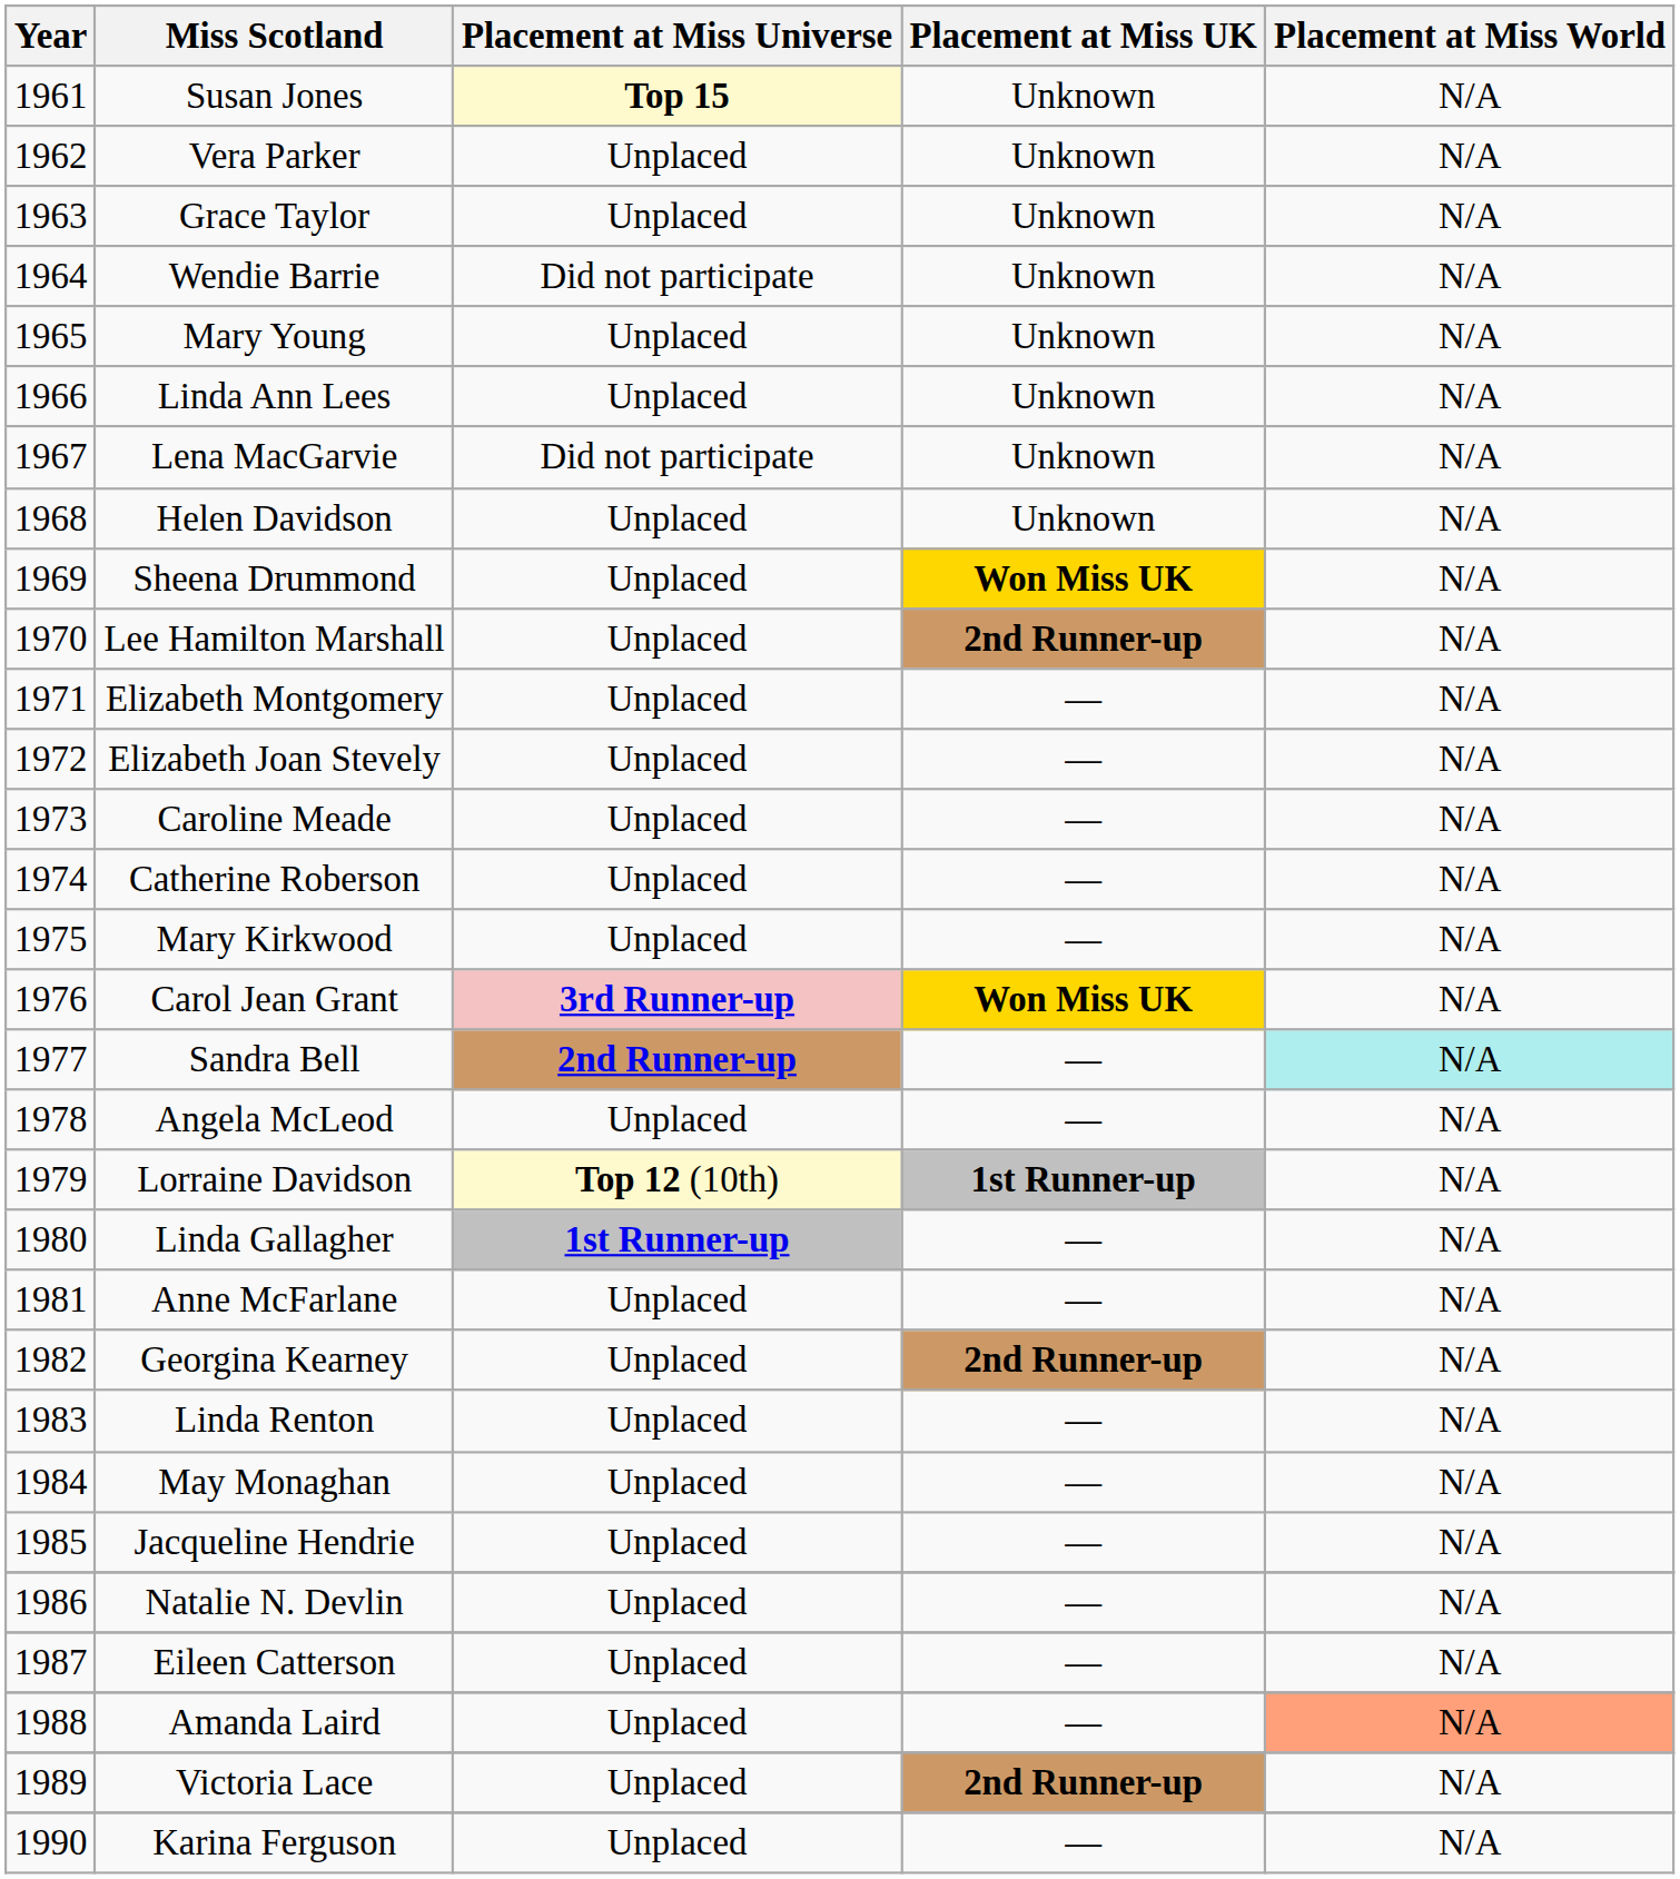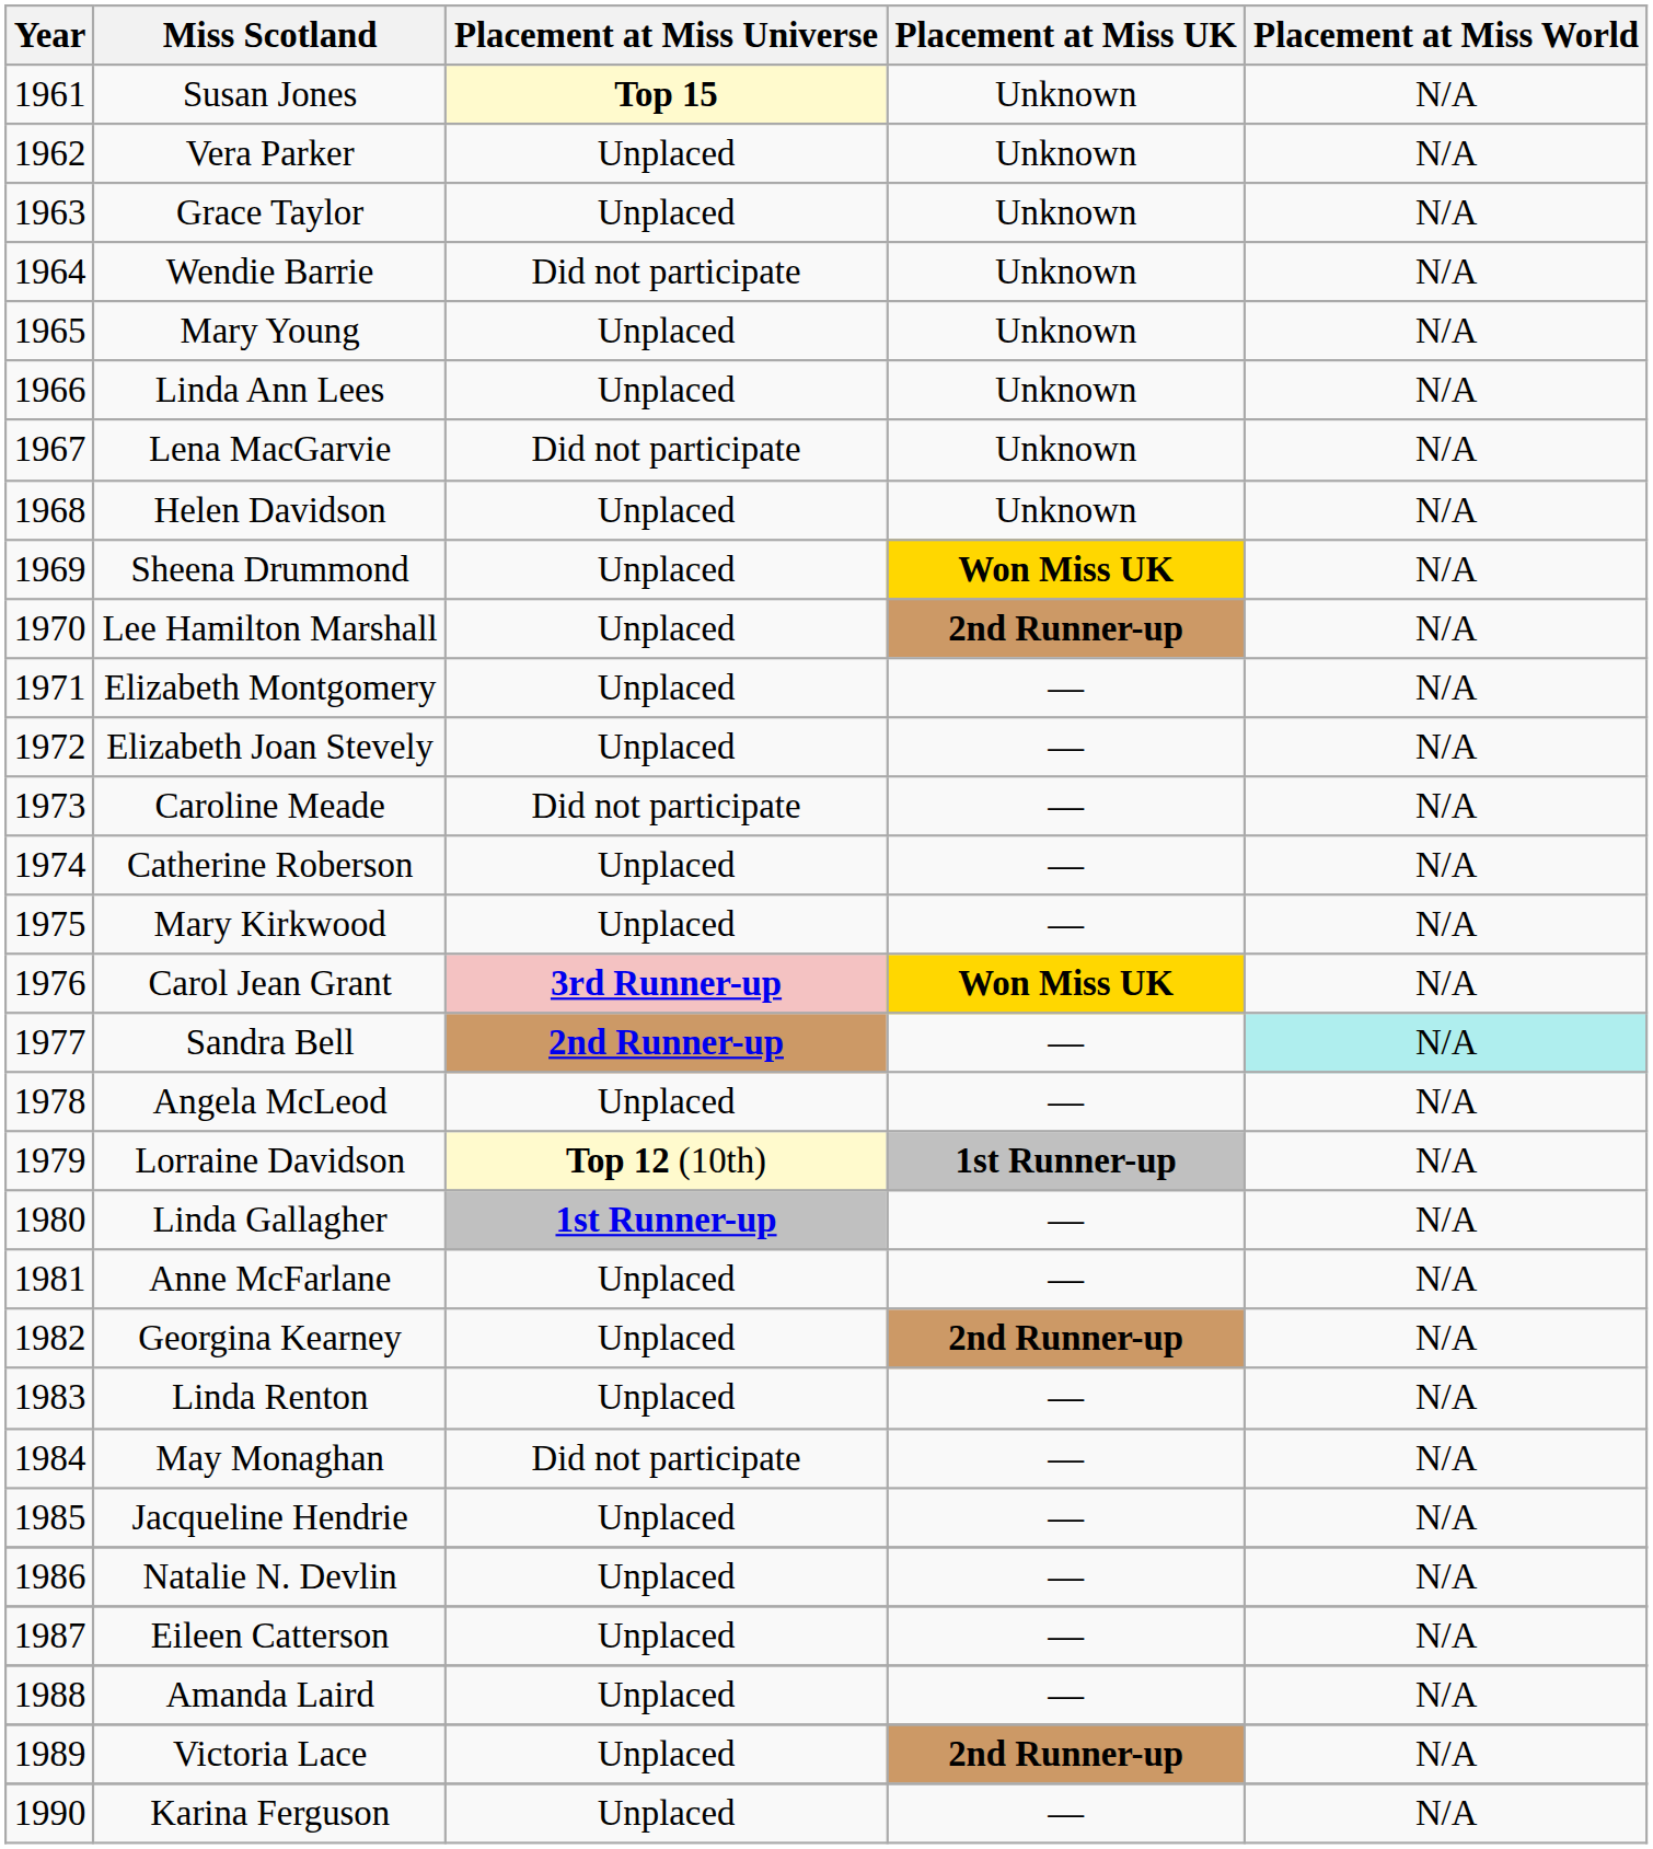 <table class="wikitable sortable" style="font-size:95%; text-align:center;">
 <tr>
 <th>Year</th>
 <th>Miss Scotland</th>
 <th>Placement at Miss Universe</th>
 <th>Placement at Miss UK</th>
 <th>Placement at Miss World</th>
 </tr>
 <tr>
 <td>1961</td>
 <td>Susan Jones</td>
 <td bgcolor="#FFFACD"><strong>Top 15</strong></td>
 <td>Unknown</td>
 <td>N/A</td>
 </tr>
 <tr>
 <td>1962</td>
 <td>Vera Parker</td>
 <td>Unplaced</td>
 <td>Unknown</td>
 <td>N/A</td>
 </tr>
 <tr>
 <td>1963</td>
 <td>Grace Taylor</td>
 <td>Unplaced</td>
 <td>Unknown</td>
 <td>N/A</td>
 </tr>
 <tr>
 <td>1964</td>
 <td>Wendie Barrie</td>
 <td>Did not participate</td>
 <td>Unknown</td>
 <td>N/A</td>
 </tr>
 <tr>
 <td>1965</td>
 <td>Mary Young</td>
 <td>Unplaced</td>
 <td>Unknown</td>
 <td>N/A</td>
 </tr>
 <tr>
 <td>1966</td>
 <td>Linda Ann Lees</td>
 <td>Unplaced</td>
 <td>Unknown</td>
 <td>N/A</td>
 </tr>
 <tr>
 <td>1967</td>
 <td>Lena MacGarvie</td>
 <td>Did not participate</td>
 <td>Unknown</td>
 <td>N/A</td>
 </tr>
 <tr>
 <td>1968</td>
 <td>Helen Davidson</td>
 <td>Unplaced</td>
 <td>Unknown</td>
 <td>N/A</td>
 </tr>
 <tr>
 <td>1969</td>
 <td>Sheena Drummond</td>
 <td>Unplaced</td>
 <td bgcolor="gold"><strong>Won Miss UK</strong></td>
 <td>N/A</td>
 </tr>
 <tr>
 <td>1970</td>
 <td>Lee Hamilton Marshall</td>
 <td>Unplaced</td>
 <td bgcolor="cc9966"><strong>2nd Runner-up</strong></td>
 <td>N/A</td>
 </tr>
 <tr>
 <td>1971</td>
 <td>Elizabeth Montgomery</td>
 <td>Unplaced</td>
 <td>—</td>
 <td>N/A</td>
 </tr>
 <tr>
 <td>1972</td>
 <td>Elizabeth Joan Stevely</td>
 <td>Unplaced</td>
 <td>—</td>
 <td>N/A</td>
 </tr>
 <tr>
 <td>1973</td>
 <td>Caroline Meade</td>
-<td>Unplaced</td>
+<td>Did not participate</td>
 <td>—</td>
 <td>N/A</td>
 </tr>
 <tr>
 <td>1974</td>
 <td>Catherine Roberson</td>
 <td>Unplaced</td>
 <td>—</td>
 <td>N/A</td>
 </tr>
 <tr>
 <td>1975</td>
 <td>Mary Kirkwood</td>
 <td>Unplaced</td>
 <td>—</td>
 <td>N/A</td>
 </tr>
 <tr>
 <td>1976</td>
 <td>Carol Jean Grant</td>
 <td bgcolor="F4C2C2"><a href='#'><strong>3rd Runner-up</strong></a></td>
 <td bgcolor="gold"><strong>Won Miss UK</strong></td>
 <td>N/A</td>
 </tr>
 <tr>
 <td>1977</td>
 <td>Sandra Bell</td>
 <td bgcolor="cc9966"><a href='#'><strong>2nd Runner-up</strong></a></td>
 <td>—</td>
 <td style="background: paleturquoise;">N/A</td>
 </tr>
 <tr>
 <td>1978</td>
 <td>Angela McLeod</td>
 <td>Unplaced</td>
 <td>—</td>
 <td>N/A</td>
 </tr>
 <tr>
 <td>1979</td>
 <td>Lorraine Davidson</td>
 <td bgcolor=FFFACD><strong>Top 12</strong> (10th)</td>
 <td bgcolor="silver"><strong>1st Runner-up</strong></td>
 <td>N/A</td>
 </tr>
 <tr>
 <td>1980</td>
 <td>Linda Gallagher</td>
 <td bgcolor="silver"><a href='#'><strong>1st Runner-up</strong></a></td>
 <td>—</td>
 <td>N/A</td>
 </tr>
 <tr>
 <td>1981</td>
 <td>Anne McFarlane</td>
 <td>Unplaced</td>
 <td>—</td>
 <td>N/A</td>
 </tr>
 <tr>
 <td>1982</td>
 <td>Georgina Kearney</td>
 <td>Unplaced</td>
 <td bgcolor="cc9966"><strong>2nd Runner-up</strong></td>
 <td>N/A</td>
 </tr>
 <tr>
 <td>1983</td>
 <td>Linda Renton</td>
 <td>Unplaced</td>
 <td>—</td>
 <td>N/A</td>
 </tr>
 <tr>
 <td>1984</td>
 <td>May Monaghan</td>
-<td>Unplaced</td>
+<td>Did not participate</td>
 <td>—</td>
 <td>N/A</td>
 </tr>
 <tr>
 <td>1985</td>
 <td>Jacqueline Hendrie</td>
 <td>Unplaced</td>
 <td>—</td>
 <td>N/A</td>
 </tr>
 <tr>
 </tr>
 <tr>
 <td>1986</td>
 <td>Natalie N. Devlin</td>
 <td>Unplaced</td>
 <td>—</td>
 <td>N/A</td>
 </tr>
 <tr>
 </tr>
 <tr>
 <td>1987</td>
 <td>Eileen Catterson</td>
 <td>Unplaced</td>
 <td>—</td>
 <td>N/A</td>
 </tr>
 <tr>
 </tr>
 <tr>
 <td>1988</td>
 <td>Amanda Laird</td>
 <td>Unplaced</td>
 <td>—</td>
-<td style="background: lightsalmon;">N/A</td>
+<td>N/A</td>
 </tr>
 <tr>
 </tr>
 <tr>
 <td>1989</td>
 <td>Victoria Lace</td>
 <td>Unplaced</td>
 <td bgcolor="cc9966"><strong>2nd Runner-up</strong></td>
 <td>N/A</td>
 </tr>
 <tr>
 </tr>
 <tr>
 <td>1990</td>
 <td>Karina Ferguson</td>
 <td>Unplaced</td>
 <td>—</td>
 <td>N/A</td>
 </tr>
 </table>
